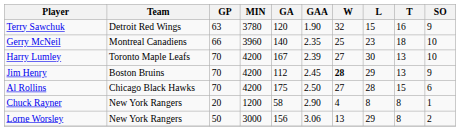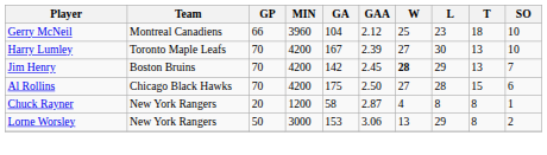 <table class="wikitable">
 <tr>
 <th bgcolor="#DDDDFF" width="20%">Player</th>
 <th bgcolor="#DDDDFF" width="20%">Team</th>
 <th bgcolor="#DDDDFF" width="6%">GP</th>
 <th bgcolor="#DDDDFF" width="6%">MIN</th>
 <th bgcolor="#DDDDFF" width="6%">GA</th>
 <th bgcolor="#DDDDFF" width="6%">GAA</th>
 <th bgcolor="#DDDDFF" width="6%">W</th>
 <th bgcolor="#DDDDFF" width="6%">L</th>
 <th bgcolor="#DDDDFF" width="6%">T</th>
 <th bgcolor="#DDDDFF" width="6%">SO</th>
 </tr>
 <tr>
-<td><a href='#'>Terry Sawchuk</a></td>
-<td>Detroit Red Wings</td>
-<td>63</td>
-<td>3780</td>
-<td>120</td>
-<td>1.90</td>
-<td>32</td>
-<td>15</td>
-<td>16</td>
-<td>9</td>
-</tr>
-<tr>
 <td><a href='#'>Gerry McNeil</a></td>
 <td>Montreal Canadiens</td>
 <td>66</td>
 <td>3960</td>
-<td>140</td>
-<td>2.35</td>
+<td>104</td>
+<td>2.12</td>
 <td>25</td>
 <td>23</td>
 <td>18</td>
 <td>10</td>
 </tr>
 <tr>
 <td><a href='#'>Harry Lumley</a></td>
 <td>Toronto Maple Leafs</td>
 <td>70</td>
 <td>4200</td>
 <td>167</td>
 <td>2.39</td>
 <td>27</td>
 <td>30</td>
 <td>13</td>
 <td>10</td>
 </tr>
 <tr>
 <td><a href='#'>Jim Henry</a></td>
 <td>Boston Bruins</td>
 <td>70</td>
 <td>4200</td>
-<td>112</td>
+<td>142</td>
 <td>2.45</td>
 <td><strong>28</strong></td>
 <td>29</td>
 <td>13</td>
-<td>9</td>
+<td>7</td>
 </tr>
 <tr>
 <td><a href='#'>Al Rollins</a></td>
 <td>Chicago Black Hawks</td>
 <td>70</td>
 <td>4200</td>
 <td>175</td>
 <td>2.50</td>
 <td>27</td>
 <td>28</td>
 <td>15</td>
 <td>6</td>
 </tr>
 <tr>
 <td><a href='#'>Chuck Rayner</a></td>
 <td>New York Rangers</td>
 <td>20</td>
 <td>1200</td>
 <td>58</td>
-<td>2.90</td>
+<td>2.87</td>
 <td>4</td>
 <td>8</td>
 <td>8</td>
 <td>1</td>
 </tr>
 <tr>
 <td><a href='#'>Lorne Worsley</a></td>
 <td>New York Rangers</td>
 <td>50</td>
 <td>3000</td>
-<td>156</td>
+<td>153</td>
 <td>3.06</td>
 <td>13</td>
 <td>29</td>
 <td>8</td>
 <td>2</td>
 </tr>
 <tr>
 </tr>
 </table>
